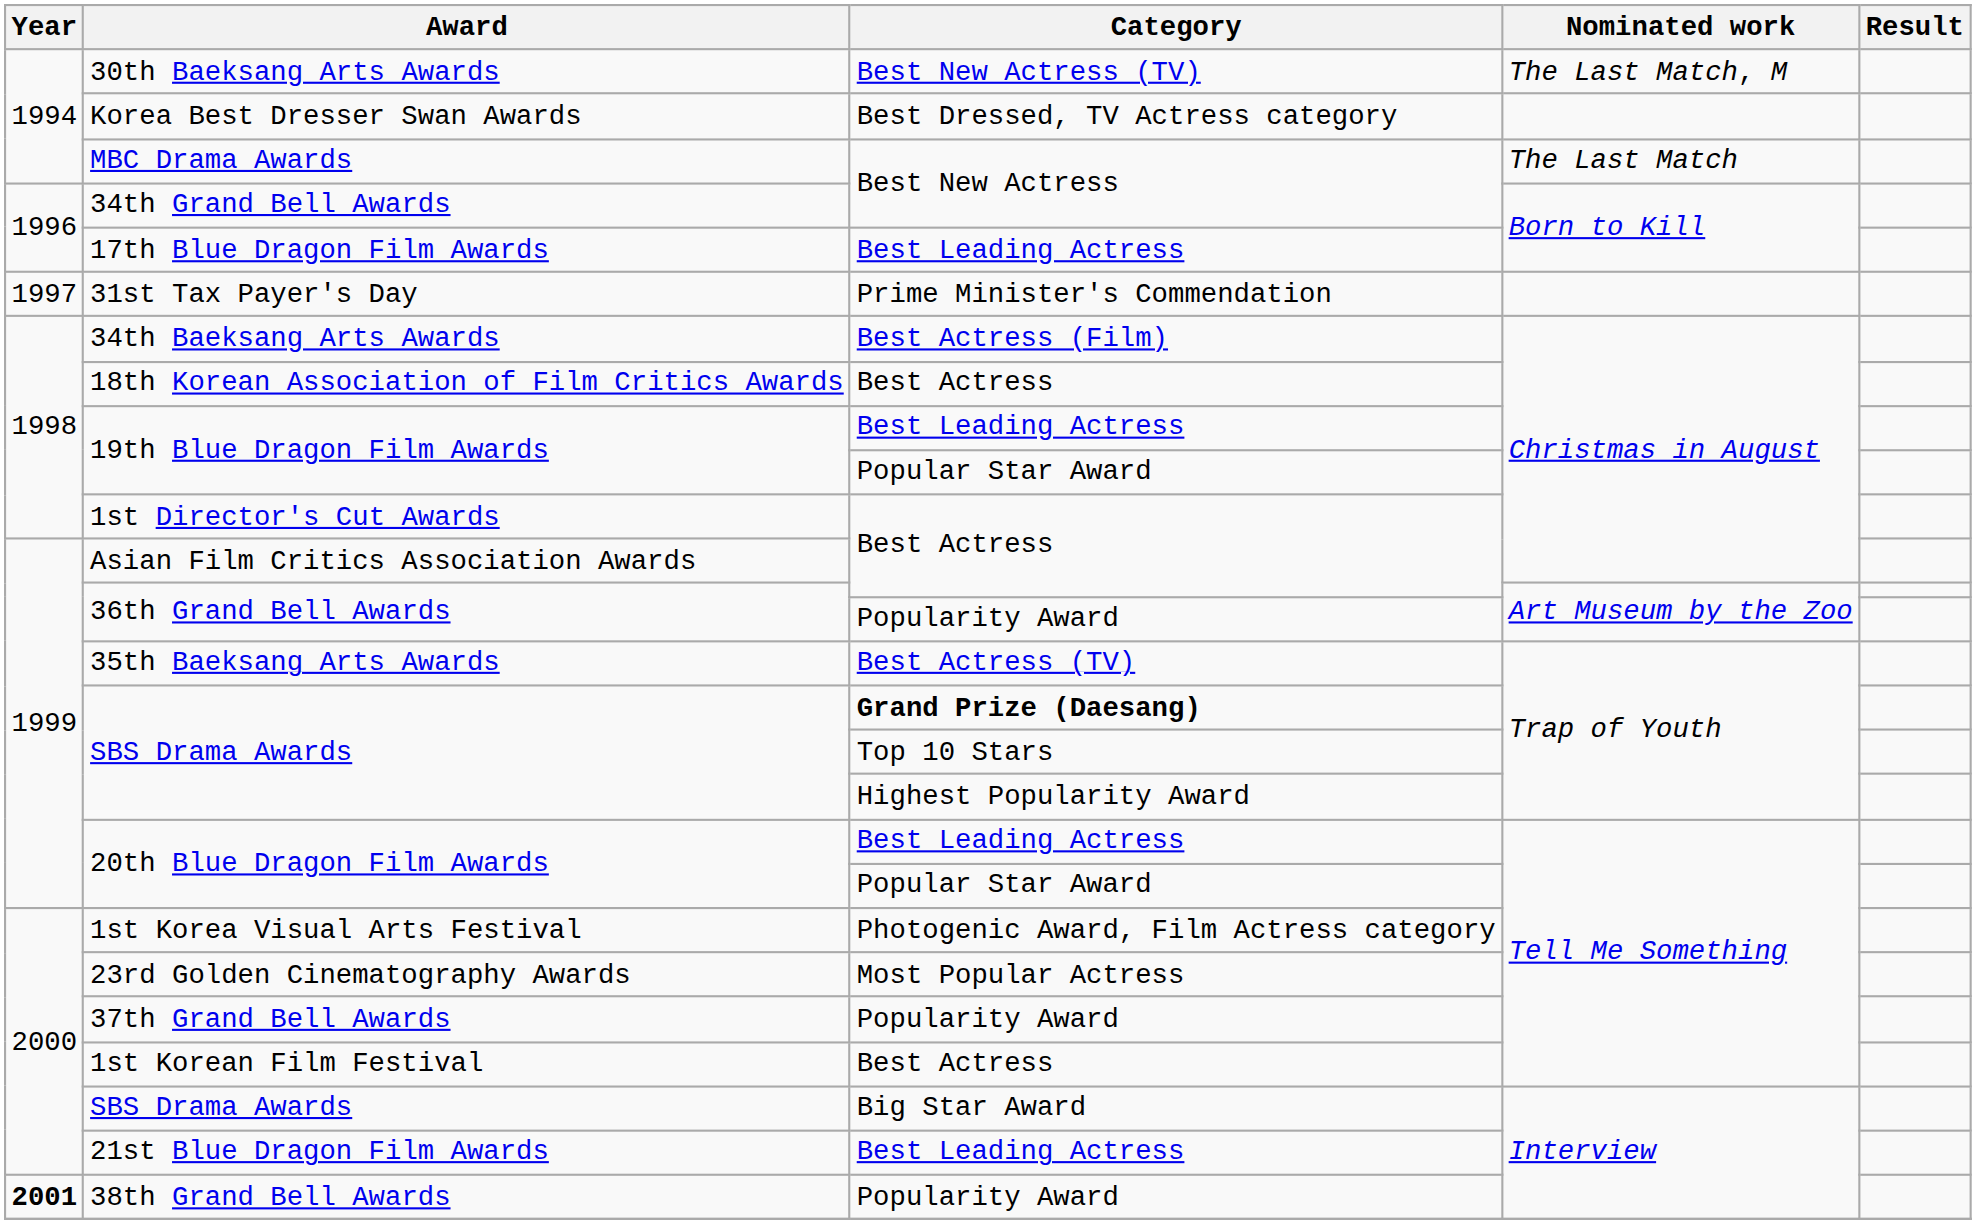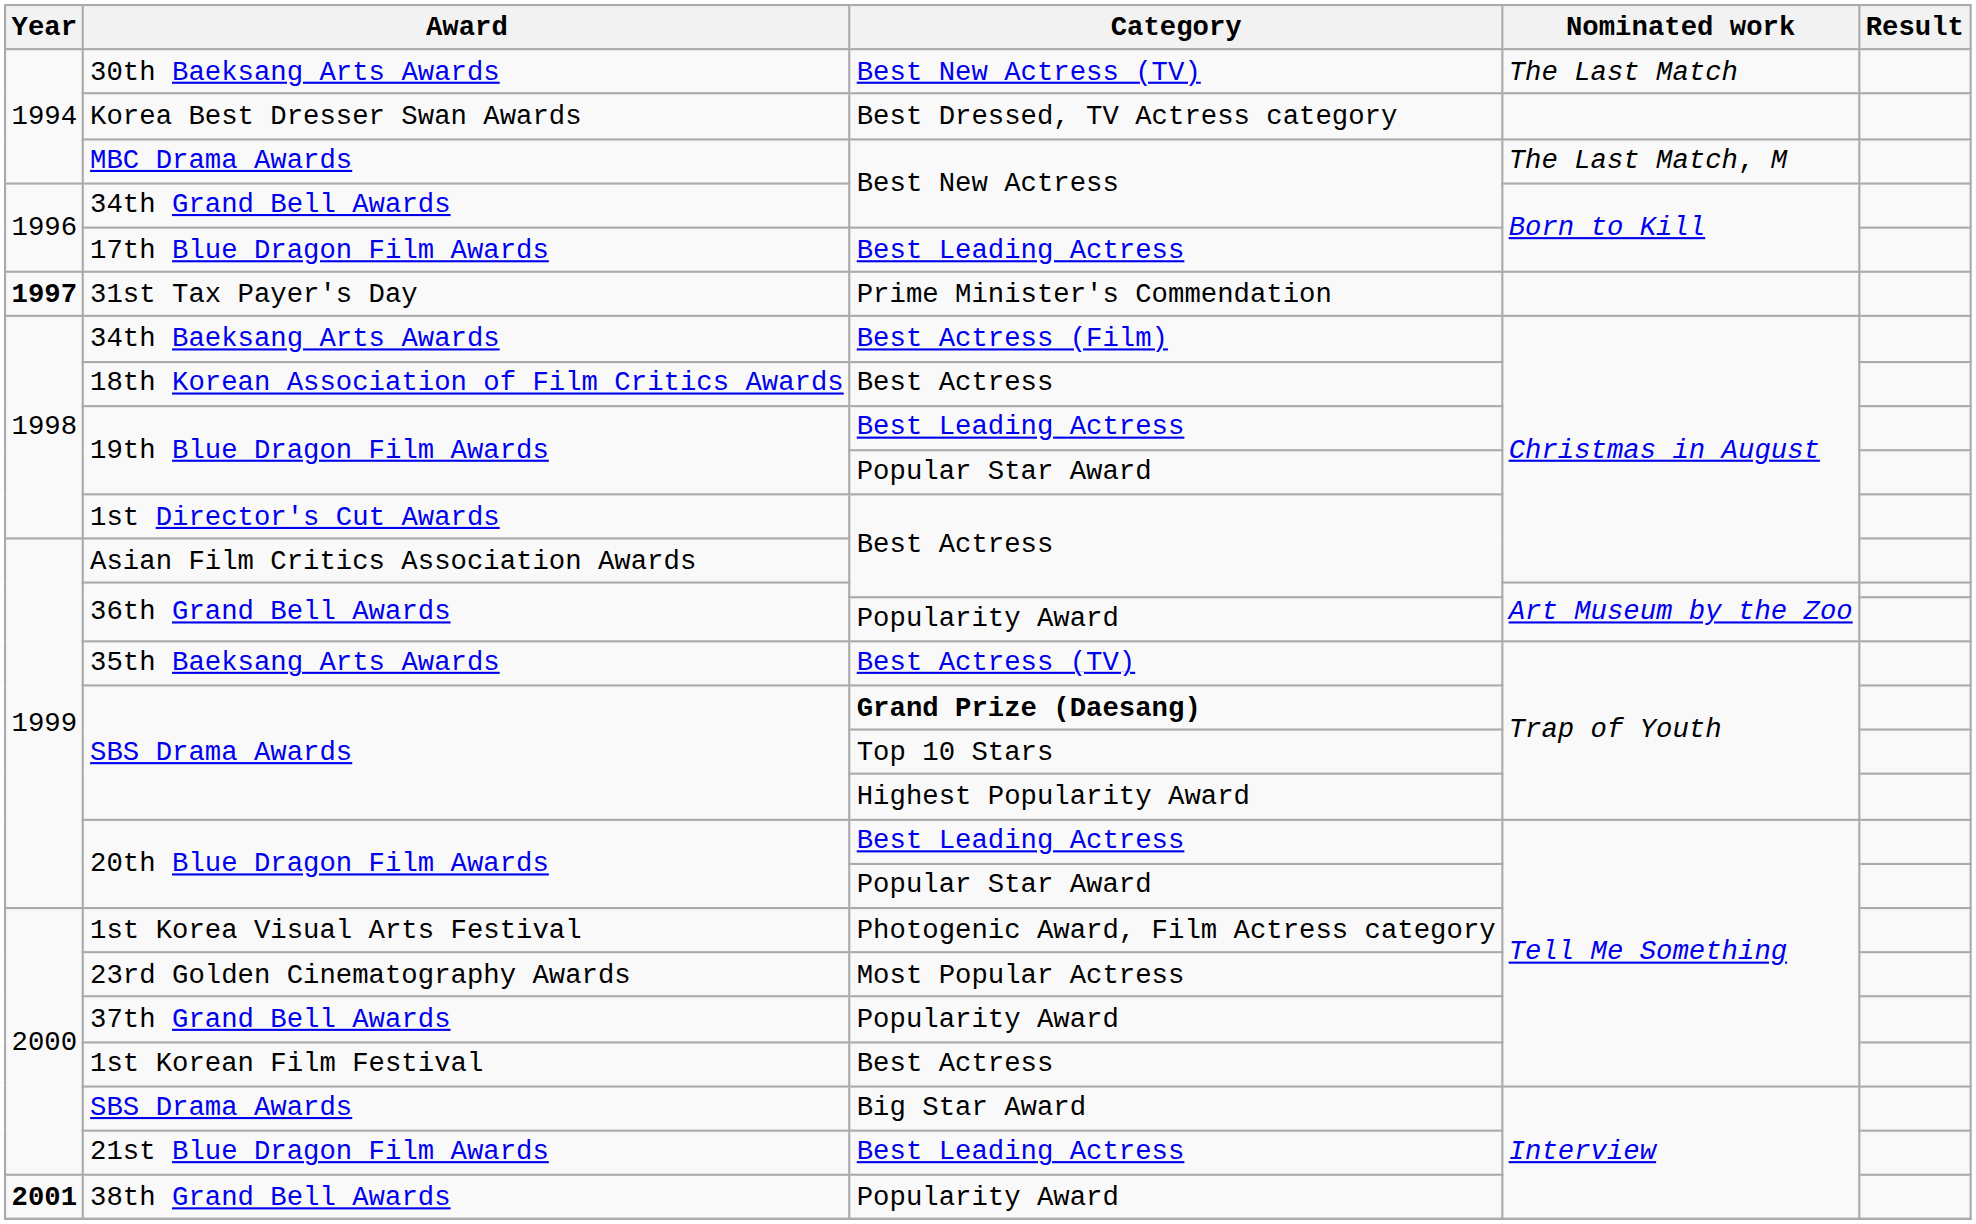 <table class="wikitable">
 <tr>
 <th>Year</th>
 <th>Award</th>
 <th>Category</th>
 <th>Nominated work</th>
 <th>Result</th>
 </tr>
 <tr>
 <td rowspan=3>1994</td>
 <td>30th <a href='#'>Baeksang Arts Awards</a></td>
 <td><a href='#'>Best New Actress (TV)</a></td>
-<td><em>The Last Match</em>, <em>M</em></td>
+<td><em>The Last Match</em></td>
 <td></td>
 </tr>
 <tr>
 <td>Korea Best Dresser Swan Awards</td>
 <td>Best Dressed, TV Actress category</td>
 <td></td>
 <td></td>
 </tr>
 <tr>
 <td><a href='#'>MBC Drama Awards</a></td>
 <td rowspan="2">Best New Actress</td>
-<td><em>The Last Match</em></td>
+<td><em>The Last Match</em>, <em>M</em></td>
 <td></td>
 </tr>
 <tr>
 <td rowspan="2">1996</td>
 <td>34th <a href='#'>Grand Bell Awards</a></td>
 <td rowspan="2"><a href='#'><em>Born to Kill</em></a></td>
 <td></td>
 </tr>
 <tr>
 <td>17th <a href='#'>Blue Dragon Film Awards</a></td>
 <td><a href='#'>Best Leading Actress</a></td>
 <td></td>
 </tr>
 <tr>
-<td>1997</td>
+<td><strong>1997</strong></td>
 <td>31st Tax Payer's Day</td>
 <td>Prime Minister's Commendation</td>
 <td></td>
 <td></td>
 </tr>
 <tr>
 <td rowspan=5>1998</td>
 <td>34th <a href='#'>Baeksang Arts Awards</a></td>
 <td><a href='#'>Best Actress (Film)</a></td>
 <td rowspan="6"><em><a href='#'>Christmas in August</a></em></td>
 <td></td>
 </tr>
 <tr>
 <td>18th <a href='#'>Korean Association of Film Critics Awards</a></td>
 <td>Best Actress</td>
 <td></td>
 </tr>
 <tr>
 <td rowspan=2>19th <a href='#'>Blue Dragon Film Awards</a></td>
 <td><a href='#'>Best Leading Actress</a></td>
 <td></td>
 </tr>
 <tr>
 <td>Popular Star Award</td>
 <td></td>
 </tr>
 <tr>
 <td>1st <a href='#'>Director's Cut Awards</a></td>
 <td rowspan="3">Best Actress</td>
 <td></td>
 </tr>
 <tr>
 <td rowspan="9">1999</td>
 <td>Asian Film Critics Association Awards</td>
 <td></td>
 </tr>
 <tr>
 <td rowspan="2">36th <a href='#'>Grand Bell Awards</a></td>
 <td rowspan="2"><em><a href='#'>Art Museum by the Zoo</a></em></td>
 <td></td>
 </tr>
 <tr>
 <td>Popularity Award</td>
 <td></td>
 </tr>
 <tr>
 <td>35th <a href='#'>Baeksang Arts Awards</a></td>
 <td><a href='#'>Best Actress (TV)</a></td>
 <td rowspan="4"><em>Trap of Youth</em></td>
 <td></td>
 </tr>
 <tr>
 <td rowspan="3"><a href='#'>SBS Drama Awards</a></td>
 <td><strong>Grand Prize (Daesang)</strong></td>
 <td></td>
 </tr>
 <tr>
 <td>Top 10 Stars</td>
 <td></td>
 </tr>
 <tr>
 <td>Highest Popularity Award</td>
 <td></td>
 </tr>
 <tr>
 <td rowspan="2">20th <a href='#'>Blue Dragon Film Awards</a></td>
 <td><a href='#'>Best Leading Actress</a></td>
 <td rowspan="6"><em><a href='#'>Tell Me Something</a></em></td>
 <td></td>
 </tr>
 <tr>
 <td>Popular Star Award</td>
 <td></td>
 </tr>
 <tr>
 <td rowspan="6">2000</td>
 <td>1st Korea Visual Arts Festival</td>
 <td>Photogenic Award, Film Actress category</td>
 <td></td>
 </tr>
 <tr>
 <td>23rd Golden Cinematography Awards</td>
 <td>Most Popular Actress</td>
 <td></td>
 </tr>
 <tr>
 <td>37th <a href='#'>Grand Bell Awards</a></td>
 <td>Popularity Award</td>
 <td></td>
 </tr>
 <tr>
 <td>1st Korean Film Festival</td>
 <td>Best Actress</td>
 <td></td>
 </tr>
 <tr>
 <td><a href='#'>SBS Drama Awards</a></td>
 <td>Big Star Award</td>
 <td rowspan="3"><em><a href='#'>Interview</a></em></td>
 <td></td>
 </tr>
 <tr>
 <td>21st <a href='#'>Blue Dragon Film Awards</a></td>
 <td><a href='#'>Best Leading Actress</a></td>
 <td></td>
 </tr>
 <tr>
 <td><strong>2001</strong></td>
 <td>38th <a href='#'>Grand Bell Awards</a></td>
 <td>Popularity Award</td>
 <td></td>
 </tr>
 <tr>
 </tr>
 </table>
